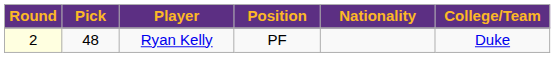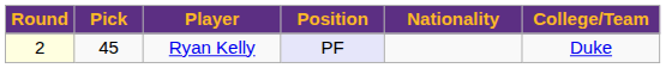 <table class="wikitable sortable sortable">
 <tr>
 <th style="background:#5c2f83; color:#fcb926; width:10%;">Round</th>
 <th style="background:#5c2f83; color:#fcb926; width:10%;">Pick</th>
 <th style="background:#5c2f83; color:#fcb926; width:20%;">Player</th>
 <th style="background:#5c2f83; color:#fcb926; width:15%;">Position</th>
 <th style="background:#5c2f83; color:#fcb926; width:20%;">Nationality</th>
 <th style="background:#5c2f83; color:#fcb926; width:20%;">College/Team</th>
 </tr>
 <tr style="text-align: center">
 </tr>
 <tr style="text-align: center">
 <td style="background: lightyellow;">2</td>
-<td>48</td>
+<td>45</td>
 <td><a href='#'>Ryan Kelly</a></td>
-<td>PF</td>
+<td style="background: lavender;">PF</td>
 <td></td>
 <td><a href='#'>Duke</a></td>
 </tr>
 </table>
